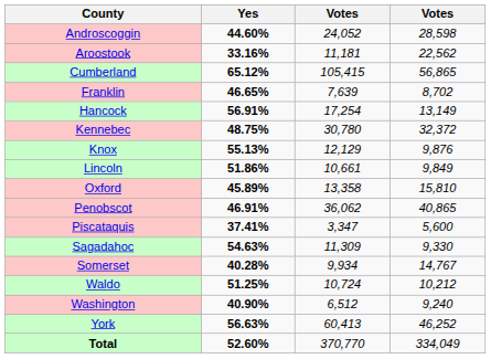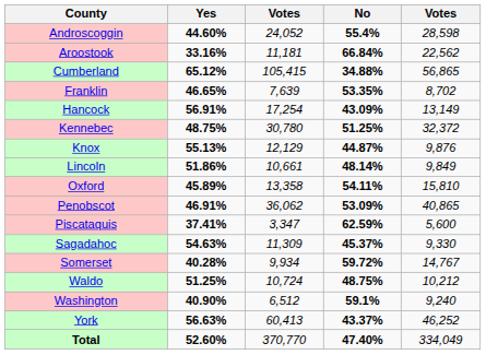 <table class="wikitable sortable" style="width:50%;">
 <tr style="background:lightgrey;">
 <th style="width:21%;">County</th>
 <th style="width:10%;">Yes</th>
 <th style="width:10%;">Votes</th>
+<th style="width:10%;">No</th>
 <th style="width:10%;">Votes</th>
 </tr>
 <tr>
 <td style="text-align:center; background:#ffc8c8;"><a href='#'>Androscoggin</a></td>
 <td style="text-align:center;"><strong>44.60%</strong></td>
 <td style="text-align:center;"><em>24,052</em></td>
+<td style="text-align:center;"><strong>55.4%</strong></td>
 <td style="text-align:center;"><em>28,598</em></td>
 </tr>
 <tr>
 <td style="text-align:center; background:#ffc8c8;"><a href='#'>Aroostook</a></td>
 <td style="text-align:center;"><strong>33.16%</strong></td>
 <td style="text-align:center;"><em>11,181</em></td>
+<td style="text-align:center;"><strong>66.84%</strong></td>
 <td style="text-align:center;"><em>22,562</em></td>
 </tr>
 <tr>
 <td style="text-align:center; background:#c8ffc8;"><a href='#'>Cumberland</a></td>
 <td style="text-align:center;"><strong>65.12%</strong></td>
 <td style="text-align:center;"><em>105,415</em></td>
+<td style="text-align:center;"><strong>34.88%</strong></td>
 <td style="text-align:center;"><em>56,865</em></td>
 </tr>
 <tr>
 <td style="text-align:center; background:#ffc8c8;"><a href='#'>Franklin</a></td>
 <td style="text-align:center;"><strong>46.65%</strong></td>
 <td style="text-align:center;"><em>7,639</em></td>
+<td style="text-align:center;"><strong>53.35%</strong></td>
 <td style="text-align:center;"><em>8,702</em></td>
 </tr>
 <tr>
 <td style="text-align:center; background:#c8ffc8;"><a href='#'>Hancock</a></td>
 <td style="text-align:center;"><strong>56.91%</strong></td>
 <td style="text-align:center;"><em>17,254</em></td>
+<td style="text-align:center;"><strong>43.09%</strong></td>
 <td style="text-align:center;"><em>13,149</em></td>
 </tr>
 <tr>
 <td style="text-align:center; background:#ffc8c8;"><a href='#'>Kennebec</a></td>
 <td style="text-align:center;"><strong>48.75%</strong></td>
 <td style="text-align:center;"><em>30,780</em></td>
+<td style="text-align:center;"><strong>51.25%</strong></td>
 <td style="text-align:center;"><em>32,372</em></td>
 </tr>
 <tr>
 <td style="text-align:center; background:#c8ffc8;"><a href='#'>Knox</a></td>
 <td style="text-align:center;"><strong>55.13%</strong></td>
 <td style="text-align:center;"><em>12,129</em></td>
+<td style="text-align:center;"><strong>44.87%</strong></td>
 <td style="text-align:center;"><em>9,876</em></td>
 </tr>
 <tr>
 <td style="text-align:center; background:#c8ffc8;"><a href='#'>Lincoln</a></td>
 <td style="text-align:center;"><strong>51.86%</strong></td>
 <td style="text-align:center;"><em>10,661</em></td>
+<td style="text-align:center;"><strong>48.14%</strong></td>
 <td style="text-align:center;"><em>9,849</em></td>
 </tr>
 <tr>
 <td style="text-align:center; background:#ffc8c8;"><a href='#'>Oxford</a></td>
 <td style="text-align:center;"><strong>45.89%</strong></td>
 <td style="text-align:center;"><em>13,358</em></td>
+<td style="text-align:center;"><strong>54.11%</strong></td>
 <td style="text-align:center;"><em>15,810</em></td>
 </tr>
 <tr>
 <td style="text-align:center; background:#ffc8c8;"><a href='#'>Penobscot</a></td>
 <td style="text-align:center;"><strong>46.91%</strong></td>
 <td style="text-align:center;"><em>36,062</em></td>
+<td style="text-align:center;"><strong>53.09%</strong></td>
 <td style="text-align:center;"><em>40,865</em></td>
 </tr>
 <tr>
 <td style="text-align:center; background:#ffc8c8;"><a href='#'>Piscataquis</a></td>
 <td style="text-align:center;"><strong>37.41%</strong></td>
 <td style="text-align:center;"><em>3,347</em></td>
+<td style="text-align:center;"><strong>62.59%</strong></td>
 <td style="text-align:center;"><em>5,600</em></td>
 </tr>
 <tr>
 <td style="text-align:center; background:#c8ffc8;"><a href='#'>Sagadahoc</a></td>
 <td style="text-align:center;"><strong>54.63%</strong></td>
 <td style="text-align:center;"><em>11,309</em></td>
+<td style="text-align:center;"><strong>45.37%</strong></td>
 <td style="text-align:center;"><em>9,330</em></td>
 </tr>
 <tr>
 <td style="text-align:center; background:#ffc8c8;"><a href='#'>Somerset</a></td>
 <td style="text-align:center;"><strong>40.28%</strong></td>
 <td style="text-align:center;"><em>9,934</em></td>
+<td style="text-align:center;"><strong>59.72%</strong></td>
 <td style="text-align:center;"><em>14,767</em></td>
 </tr>
 <tr>
 <td style="text-align:center; background:#c8ffc8;"><a href='#'>Waldo</a></td>
 <td style="text-align:center;"><strong>51.25%</strong></td>
 <td style="text-align:center;"><em>10,724</em></td>
+<td style="text-align:center;"><strong>48.75%</strong></td>
 <td style="text-align:center;"><em>10,212</em></td>
 </tr>
 <tr>
 <td style="text-align:center; background:#ffc8c8;"><a href='#'>Washington</a></td>
 <td style="text-align:center;"><strong>40.90%</strong></td>
 <td style="text-align:center;"><em>6,512</em></td>
+<td style="text-align:center;"><strong>59.1%</strong></td>
 <td style="text-align:center;"><em>9,240</em></td>
 </tr>
 <tr>
 <td style="text-align:center; background:#c8ffc8;"><a href='#'>York</a></td>
 <td style="text-align:center;"><strong>56.63%</strong></td>
 <td style="text-align:center;"><em>60,413</em></td>
+<td style="text-align:center;"><strong>43.37%</strong></td>
 <td style="text-align:center;"><em>46,252</em></td>
 </tr>
 <tr>
 <td style="text-align:center; background:#c8ffc8;"><strong>Total</strong></td>
 <td style="text-align:center;"><strong>52.60%</strong></td>
 <td style="text-align:center;"><em>370,770</em></td>
+<td style="text-align:center;"><strong>47.40%</strong></td>
 <td style="text-align:center;"><em>334,049</em></td>
 </tr>
 </table>
